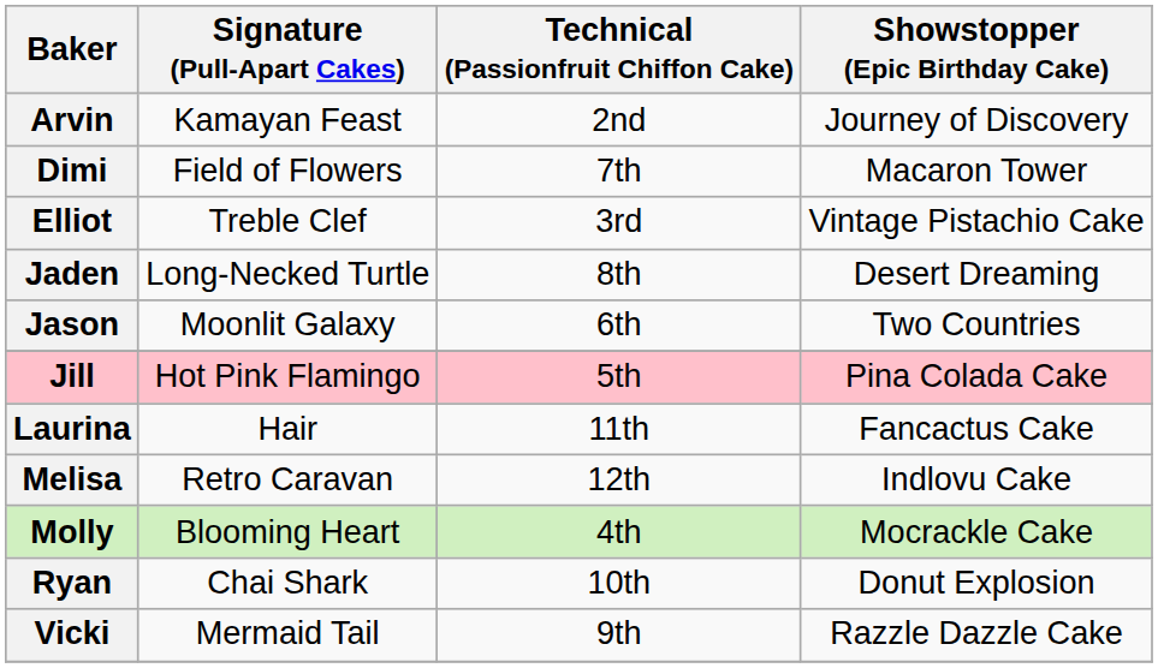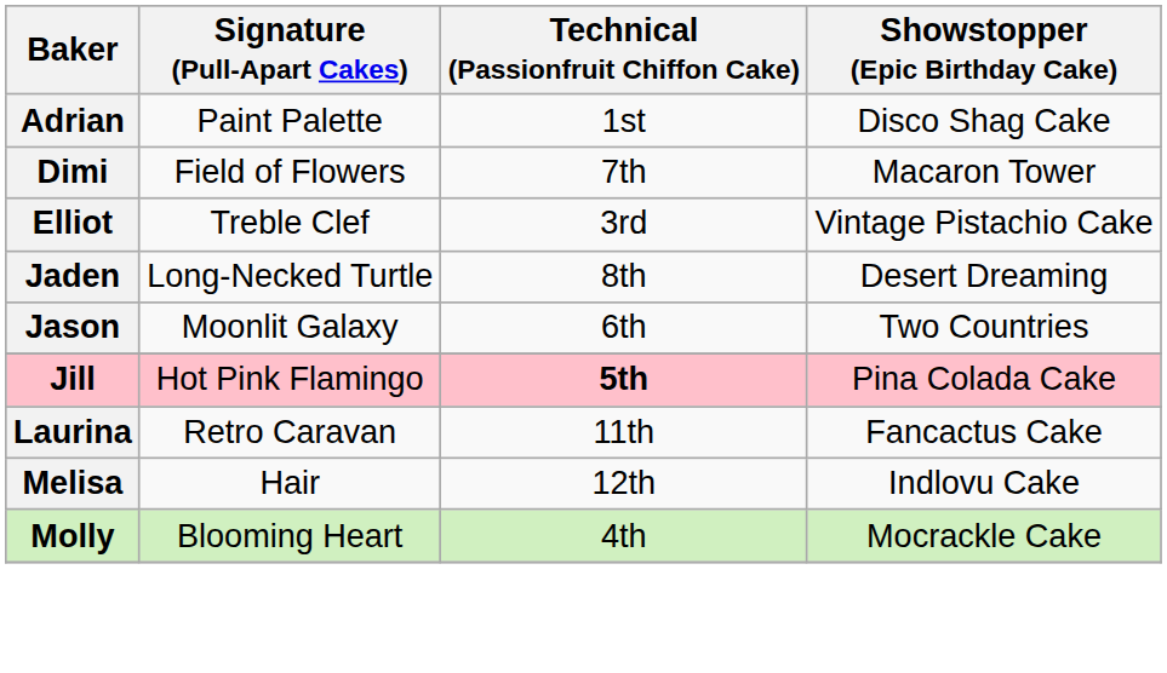 <table class="wikitable sortable" style="text-align:center">
 <tr>
 <th>Baker</th>
 <th class="unsortable">Signature<br><small>(Pull-Apart <a href='#'>Cakes</a>)</small></th>
 <th>Technical<br><small>(Passionfruit Chiffon Cake)</small></th>
 <th class="unsortable">Showstopper<br><small>(Epic Birthday Cake)</small></th>
 </tr>
 <tr>
-<th>Arvin</th>
-<td>Kamayan Feast</td>
-<td>2nd</td>
-<td>Journey of Discovery</td>
+<th>Adrian</th>
+<td>Paint Palette</td>
+<td>1st</td>
+<td>Disco Shag Cake</td>
 </tr>
 <tr>
 <th>Dimi</th>
 <td>Field of Flowers</td>
 <td>7th</td>
 <td>Macaron Tower</td>
 </tr>
 <tr>
 <th>Elliot</th>
 <td>Treble Clef</td>
 <td>3rd</td>
 <td>Vintage Pistachio Cake</td>
 </tr>
 <tr>
 <th>Jaden</th>
 <td>Long-Necked Turtle</td>
 <td>8th</td>
 <td>Desert Dreaming</td>
 </tr>
 <tr>
 <th>Jason</th>
 <td>Moonlit Galaxy</td>
 <td>6th</td>
 <td>Two Countries</td>
 </tr>
 <tr>
 </tr>
 <tr style="background:Pink;">
 <th style="background:Pink;">Jill</th>
 <td>Hot Pink Flamingo</td>
-<td>5th</td>
+<td><strong>5th</strong></td>
 <td>Pina Colada Cake</td>
 </tr>
 <tr>
 <th>Laurina</th>
-<td>Hair</td>
+<td>Retro Caravan</td>
 <td>11th</td>
 <td>Fancactus Cake</td>
 </tr>
 <tr>
 <th>Melisa</th>
-<td>Retro Caravan</td>
+<td>Hair</td>
 <td>12th</td>
 <td>Indlovu Cake</td>
 </tr>
 <tr style="background:#d0f0c0;">
 <th style="background:#d0f0c0;">Molly</th>
 <td>Blooming Heart</td>
 <td>4th</td>
 <td>Mocrackle Cake</td>
 </tr>
 <tr>
-<th>Ryan</th>
-<td>Chai Shark</td>
-<td>10th</td>
-<td>Donut Explosion</td>
-</tr>
-<tr>
-<th>Vicki</th>
-<td>Mermaid Tail</td>
-<td>9th</td>
-<td>Razzle Dazzle Cake</td>
-</tr>
-<tr>
 </tr>
 </table>
